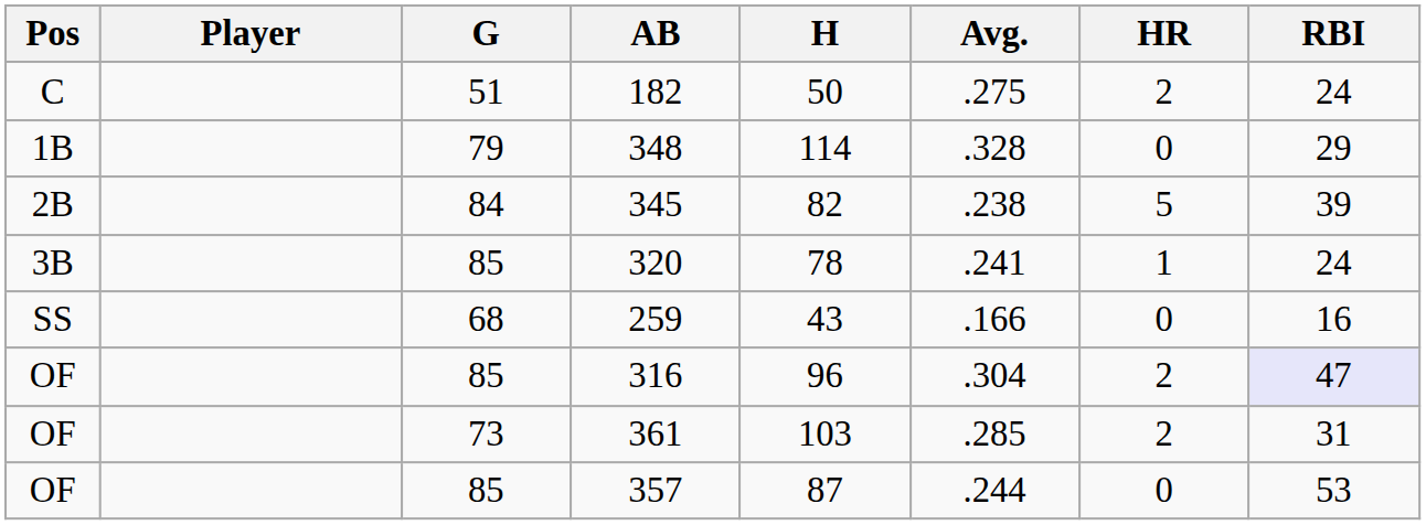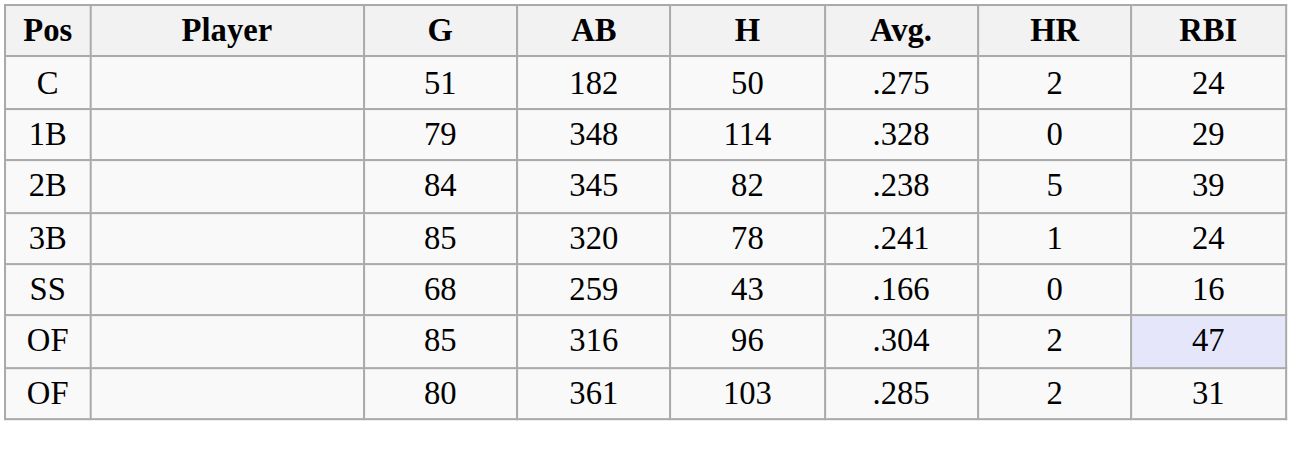 <table class="wikitable sortable">
 <tr>
 <th bgcolor="#DDDDFF" width="5%">Pos</th>
 <th bgcolor="#DDDDFF" width="16%">Player</th>
 <th bgcolor="#DDDDFF" width="9%">G</th>
 <th bgcolor="#DDDDFF" width="9%">AB</th>
 <th bgcolor="#DDDDFF" width="9%">H</th>
 <th bgcolor="#DDDDFF" width="9%">Avg.</th>
 <th bgcolor="#DDDDFF" width="9%">HR</th>
 <th bgcolor="#DDDDFF" width="9%">RBI</th>
 </tr>
 <tr align="center">
 <td>C</td>
 <td></td>
 <td>51</td>
 <td>182</td>
 <td>50</td>
 <td>.275</td>
 <td>2</td>
 <td>24</td>
 </tr>
 <tr align="center">
 <td>1B</td>
 <td></td>
 <td>79</td>
 <td>348</td>
 <td>114</td>
 <td>.328</td>
 <td>0</td>
 <td>29</td>
 </tr>
 <tr align="center">
 <td>2B</td>
 <td></td>
 <td>84</td>
 <td>345</td>
 <td>82</td>
 <td>.238</td>
 <td>5</td>
 <td>39</td>
 </tr>
 <tr align="center">
 <td>3B</td>
 <td></td>
 <td>85</td>
 <td>320</td>
 <td>78</td>
 <td>.241</td>
 <td>1</td>
 <td>24</td>
 </tr>
 <tr align="center">
 <td>SS</td>
 <td></td>
 <td>68</td>
 <td>259</td>
 <td>43</td>
 <td>.166</td>
 <td>0</td>
 <td>16</td>
 </tr>
 <tr align="center">
 <td>OF</td>
 <td></td>
 <td>85</td>
 <td>316</td>
 <td>96</td>
 <td>.304</td>
 <td>2</td>
 <td style="background: lavender;">47</td>
 </tr>
 <tr align="center">
 <td>OF</td>
 <td></td>
-<td>73</td>
+<td>80</td>
 <td>361</td>
 <td>103</td>
 <td>.285</td>
 <td>2</td>
 <td>31</td>
 </tr>
-<tr align="center">
-<td>OF</td>
-<td></td>
-<td>85</td>
-<td>357</td>
-<td>87</td>
-<td>.244</td>
-<td>0</td>
-<td>53</td>
-</tr>
 </table>
